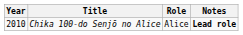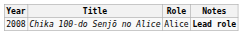 <table class="wikitable">
 <tr>
 <th>Year</th>
 <th>Title</th>
 <th>Role</th>
 <th>Notes</th>
 </tr>
 <tr>
-<td>2010</td>
+<td>2008</td>
 <td><em>Chika 100-do Senjō no Alice</em></td>
 <td>Alice</td>
 <td><strong>Lead role</strong></td>
 </tr>
 </table>
